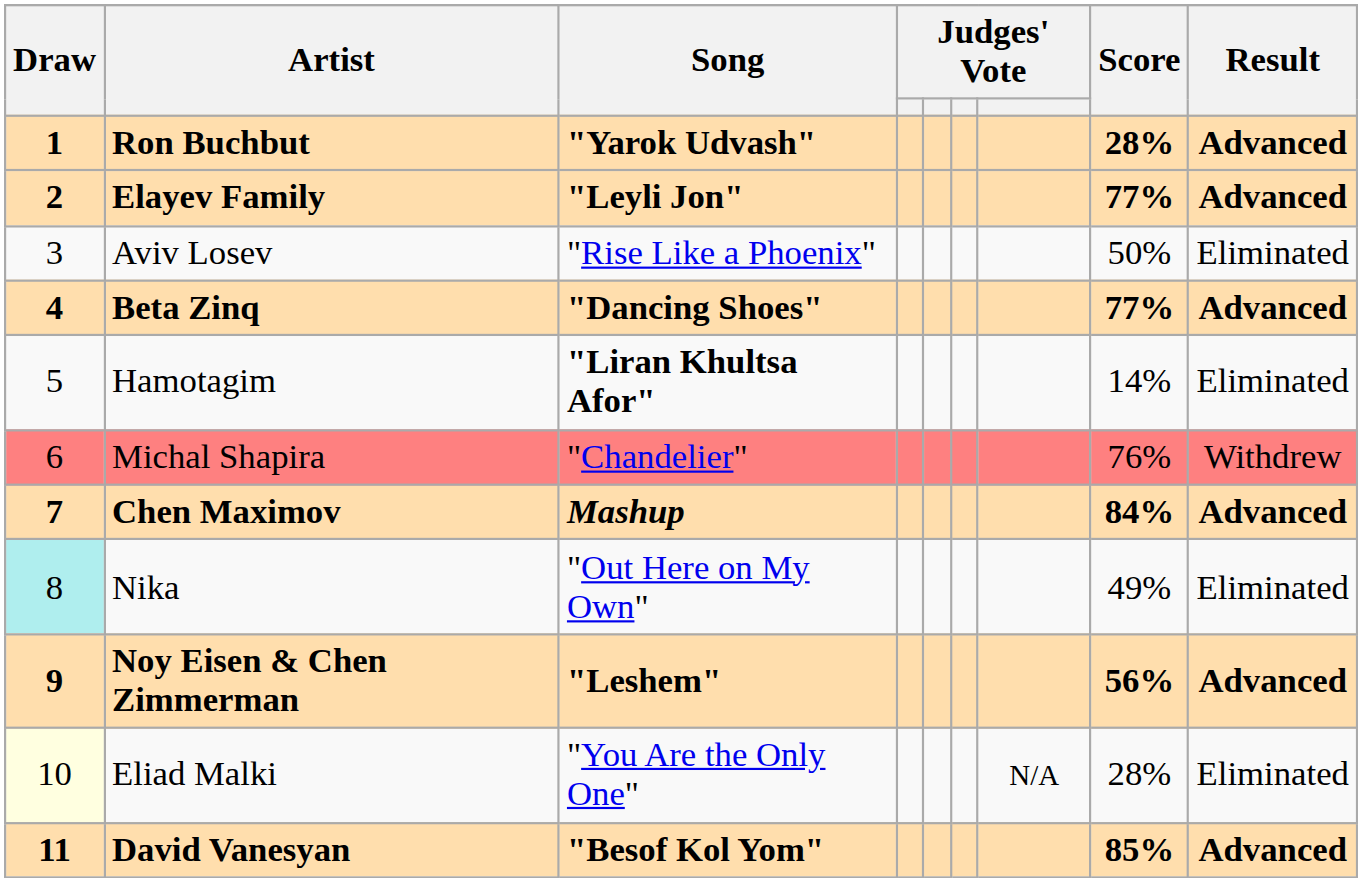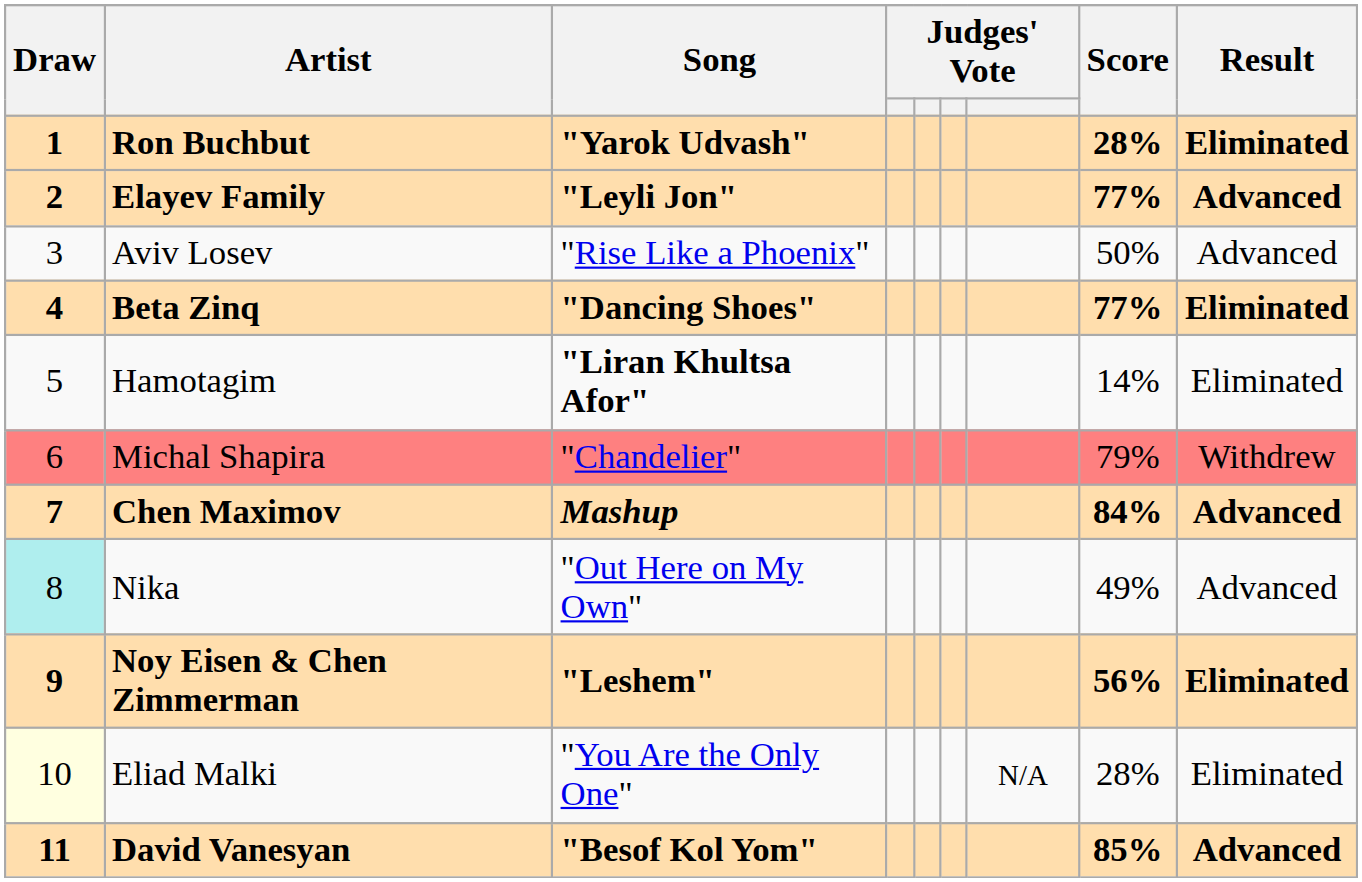 <table class="sortable wikitable" style="margin: 1em auto 1em auto; text-align:center;">
 <tr>
 </tr>
 <tr>
 <th rowspan="2">Draw</th>
 <th rowspan="2">Artist</th>
 <th rowspan="2">Song</th>
 <th colspan="4" class="unsortable">Judges' Vote</th>
 <th rowspan="2">Score</th>
 <th rowspan="2">Result</th>
 </tr>
 <tr>
 <th class="unsortable"></th>
 <th class="unsortable"></th>
 <th class="unsortable"></th>
 <th class="unsortable"></th>
 </tr>
 <tr style="font-weight:bold; background:#FFDEAD;">
 <td>1</td>
 <td align="left">Ron Buchbut</td>
 <td align="left">"Yarok Udvash"</td>
 <td></td>
 <td></td>
 <td></td>
 <td></td>
 <td>28%</td>
-<td>Advanced</td>
+<td>Eliminated</td>
 </tr>
 <tr style="font-weight:bold; background:#FFDEAD;">
 <td>2</td>
 <td align="left">Elayev Family</td>
 <td align="left">"Leyli Jon"</td>
 <td></td>
 <td></td>
 <td></td>
 <td></td>
 <td>77%</td>
 <td>Advanced</td>
 </tr>
 <tr>
 <td>3</td>
 <td align="left">Aviv Losev</td>
 <td align="left">"<a href='#'>Rise Like a Phoenix</a>"</td>
 <td></td>
 <td></td>
 <td></td>
 <td></td>
 <td>50%</td>
-<td>Eliminated</td>
+<td>Advanced</td>
 </tr>
 <tr style="font-weight:bold; background:#FFDEAD;">
 <td>4</td>
 <td align="left">Beta Zinq</td>
 <td align="left">"Dancing Shoes"</td>
 <td></td>
 <td></td>
 <td></td>
 <td></td>
 <td>77%</td>
-<td>Advanced</td>
+<td>Eliminated</td>
 </tr>
 <tr>
 <td>5</td>
 <td align="left">Hamotagim</td>
 <td align="left"><strong>"Liran Khultsa Afor"</strong></td>
 <td></td>
 <td></td>
 <td></td>
 <td></td>
 <td>14%</td>
 <td>Eliminated</td>
 </tr>
 <tr style="background:#fe8080;">
 <td>6</td>
 <td align="left">Michal Shapira</td>
 <td align="left">"<a href='#'>Chandelier</a>"</td>
 <td></td>
 <td></td>
 <td></td>
 <td></td>
-<td>76%</td>
+<td>79%</td>
 <td>Withdrew</td>
 </tr>
 <tr style="font-weight:bold; background:#FFDEAD;">
 <td>7</td>
 <td align="left">Chen Maximov</td>
 <td align="left"><em>Mashup</em></td>
 <td></td>
 <td></td>
 <td></td>
 <td></td>
 <td>84%</td>
 <td>Advanced</td>
 </tr>
 <tr>
 <td style="background: paleturquoise;">8</td>
 <td align="left">Nika</td>
 <td align="left">"<a href='#'>Out Here on My Own</a>"</td>
 <td></td>
 <td></td>
 <td></td>
 <td></td>
 <td>49%</td>
-<td>Eliminated</td>
+<td>Advanced</td>
 </tr>
 <tr style="font-weight:bold; background:#FFDEAD;">
 <td>9</td>
 <td align="left">Noy Eisen & Chen Zimmerman</td>
 <td align="left">"Leshem"</td>
 <td></td>
 <td></td>
 <td></td>
 <td></td>
 <td>56%</td>
-<td>Advanced</td>
+<td>Eliminated</td>
 </tr>
 <tr>
 <td style="background: lightyellow;">10</td>
 <td align="left">Eliad Malki</td>
 <td align="left">"<a href='#'>You Are the Only One</a>"</td>
 <td></td>
 <td></td>
 <td></td>
 <td><small>N/A</small></td>
 <td>28%</td>
 <td>Eliminated</td>
 </tr>
 <tr style="font-weight:bold; background:#FFDEAD;">
 <td>11</td>
 <td align="left">David Vanesyan</td>
 <td align="left">"Besof Kol Yom"</td>
 <td></td>
 <td></td>
 <td></td>
 <td></td>
 <td>85%</td>
 <td>Advanced</td>
 </tr>
 </table>
